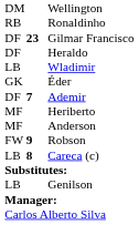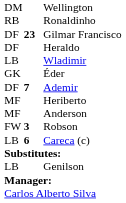 <table cellspacing="0" cellpadding="0" style="font-size:90%; margin:0.2em auto;">
 <tr>
 <th width="25"></th>
 <th width="25"></th>
 </tr>
 <tr>
 <td>DM</td>
 <td></td>
 <td> Wellington</td>
 </tr>
 <tr>
 <td>RB</td>
 <td></td>
 <td> Ronaldinho</td>
 </tr>
 <tr>
 <td>DF</td>
 <td><strong>23</strong></td>
 <td> Gilmar Francisco</td>
 </tr>
 <tr>
 <td>DF</td>
 <td></td>
 <td> Heraldo</td>
 </tr>
 <tr>
 <td>LB</td>
 <td></td>
 <td> <a href='#'>Wladimir</a></td>
 </tr>
 <tr>
 <td>GK</td>
 <td></td>
 <td> Éder</td>
 </tr>
 <tr>
 <td>DF</td>
 <td><strong>7</strong></td>
 <td> <a href='#'>Ademir</a></td>
 </tr>
 <tr>
 <td>MF</td>
 <td></td>
 <td> Heriberto</td>
 </tr>
 <tr>
 <td>MF</td>
 <td></td>
 <td> Anderson</td>
 <td></td>
 </tr>
 <tr>
 <td>FW</td>
-<td><strong>9</strong></td>
+<td><strong>3</strong></td>
 <td> Robson</td>
 </tr>
 <tr>
 <td>LB</td>
-<td><strong>8</strong></td>
+<td><strong>6</strong></td>
 <td> <a href='#'>Careca</a> (c)</td>
 </tr>
 <tr>
 <td colspan=3><strong>Substitutes:</strong></td>
 </tr>
 <tr>
 <td>LB</td>
 <td></td>
 <td> Genilson</td>
 <td></td>
 <td></td>
 </tr>
 <tr>
 <td colspan=3><strong>Manager:</strong></td>
 </tr>
 <tr>
 <td colspan=4> <a href='#'>Carlos Alberto Silva</a></td>
 </tr>
 </table>
